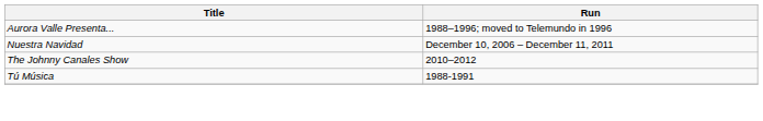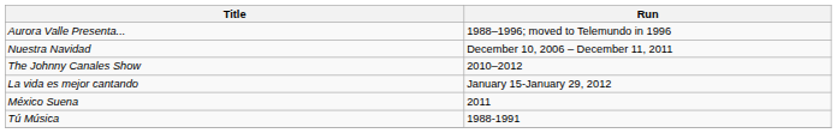 <table class="wikitable sortable" style="width:80%; font-size:85%;">
 <tr>
 <th style="width:25%;">Title</th>
 <th style="width:20%;">Run</th>
 </tr>
 <tr>
 <td><em>Aurora Valle Presenta...</em></td>
 <td>1988–1996; moved to Telemundo in 1996</td>
 </tr>
 <tr>
 <td><em>Nuestra Navidad</em></td>
 <td>December 10, 2006 – December 11, 2011</td>
 </tr>
 <tr>
 <td><em>The Johnny Canales Show</em></td>
 <td>2010–2012</td>
 </tr>
 <tr>
+<td><em>La vida es mejor cantando</em></td>
+<td>January 15-January 29, 2012</td>
+</tr>
+<tr>
+<td><em>México Suena</em></td>
+<td>2011</td>
+</tr>
+<tr>
 <td><em>Tú Música</em></td>
 <td>1988-1991</td>
 </tr>
 <tr>
 </tr>
 </table>
